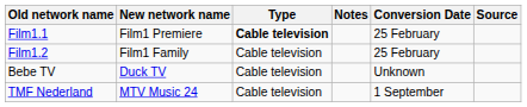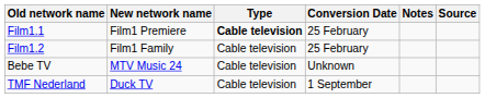 <table class="wikitable">
 <tr>
 <th>Old network name</th>
 <th>New network name</th>
 <th>Type</th>
+<th>Conversion Date</th>
 <th>Notes</th>
-<th>Conversion Date</th>
 <th>Source</th>
 </tr>
 <tr>
 <td><a href='#'>Film1.1</a></td>
 <td>Film1 Premiere</td>
 <td><strong>Cable television</strong></td>
+<td>25 February</td>
 <td></td>
-<td>25 February</td>
 <td></td>
 </tr>
 <tr>
 <td><a href='#'>Film1.2</a></td>
 <td>Film1 Family</td>
 <td>Cable television</td>
+<td>25 February</td>
 <td></td>
-<td>25 February</td>
 <td></td>
 </tr>
 <tr>
 <td>Bebe TV</td>
-<td><a href='#'>Duck TV</a></td>
+<td><a href='#'>MTV Music 24</a></td>
 <td>Cable television</td>
+<td>Unknown</td>
 <td></td>
-<td>Unknown</td>
 <td></td>
 </tr>
 <tr>
 <td><a href='#'>TMF Nederland</a></td>
-<td><a href='#'>MTV Music 24</a></td>
+<td><a href='#'>Duck TV</a></td>
 <td>Cable television</td>
+<td>1 September</td>
 <td></td>
-<td>1 September</td>
 <td></td>
 </tr>
 </table>
